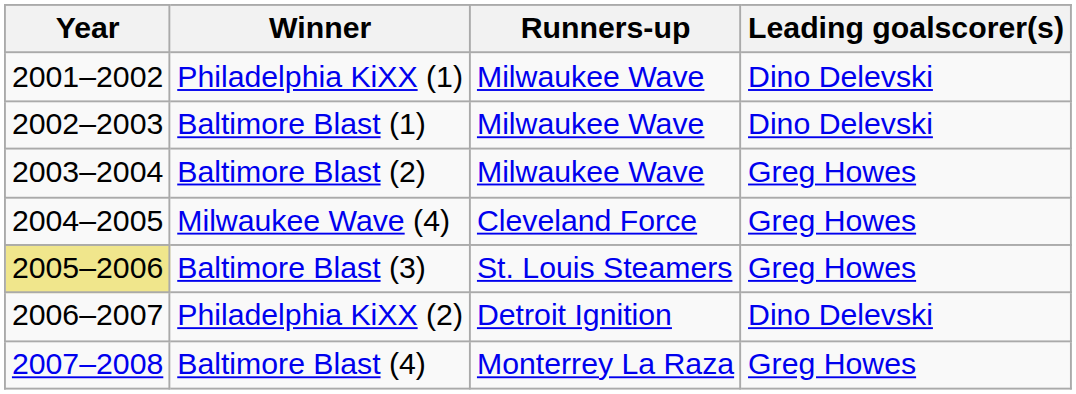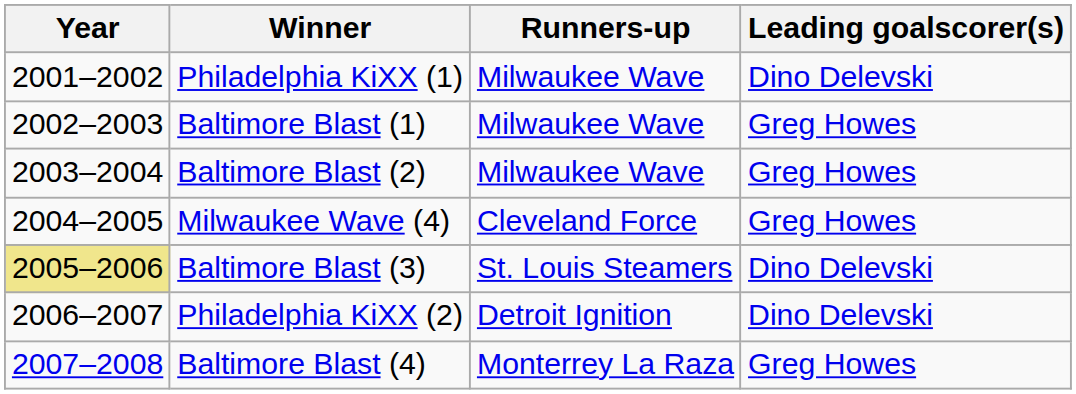 <table class="wikitable">
 <tr>
 <th>Year</th>
 <th>Winner </th>
 <th>Runners-up</th>
 <th>Leading goalscorer(s)</th>
 </tr>
 <tr>
 <td>2001–2002</td>
 <td><a href='#'>Philadelphia KiXX</a> (1)</td>
 <td><a href='#'>Milwaukee Wave</a></td>
 <td><a href='#'>Dino Delevski</a></td>
 </tr>
 <tr>
 <td>2002–2003</td>
 <td><a href='#'>Baltimore Blast</a> (1)</td>
 <td><a href='#'>Milwaukee Wave</a></td>
-<td><a href='#'>Dino Delevski</a></td>
+<td><a href='#'>Greg Howes</a></td>
 </tr>
 <tr>
 <td>2003–2004</td>
 <td><a href='#'>Baltimore Blast</a> (2)</td>
 <td><a href='#'>Milwaukee Wave</a></td>
 <td><a href='#'>Greg Howes</a></td>
 </tr>
 <tr>
 <td>2004–2005</td>
 <td><a href='#'>Milwaukee Wave</a> (4)</td>
 <td><a href='#'>Cleveland Force</a></td>
 <td><a href='#'>Greg Howes</a></td>
 </tr>
 <tr>
 <td style="background: khaki;">2005–2006</td>
 <td><a href='#'>Baltimore Blast</a> (3)</td>
 <td><a href='#'>St. Louis Steamers</a></td>
-<td><a href='#'>Greg Howes</a></td>
+<td><a href='#'>Dino Delevski</a></td>
 </tr>
 <tr>
 <td>2006–2007</td>
 <td><a href='#'>Philadelphia KiXX</a> (2)</td>
 <td><a href='#'>Detroit Ignition</a></td>
 <td><a href='#'>Dino Delevski</a></td>
 </tr>
 <tr>
 <td><a href='#'>2007–2008</a></td>
 <td><a href='#'>Baltimore Blast</a> (4)</td>
 <td><a href='#'>Monterrey La Raza</a></td>
 <td><a href='#'>Greg Howes</a></td>
 </tr>
 </table>
